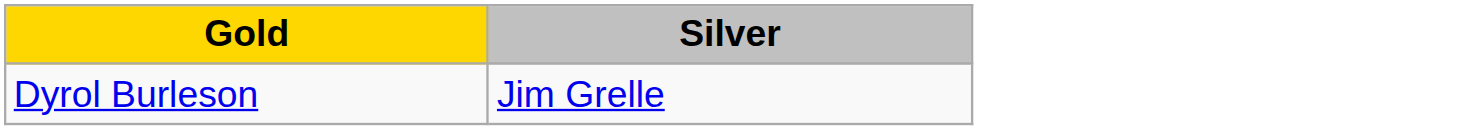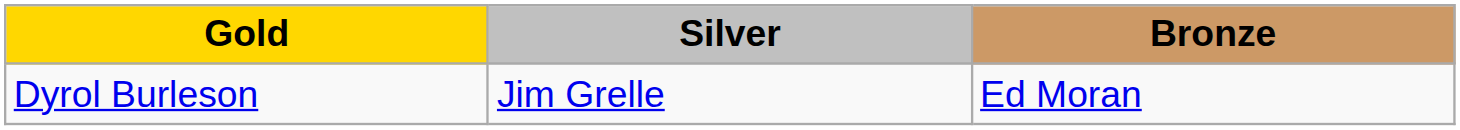 <table class="wikitable" style="text-align:left">
 <tr align="center">
 <td width=200 bgcolor=gold><strong>Gold</strong></td>
 <td width=200 bgcolor=silver><strong>Silver</strong></td>
+<td width=200 bgcolor=CC9966><strong>Bronze</strong></td>
 </tr>
 <tr>
 <td><a href='#'>Dyrol Burleson</a><br><em></em></td>
 <td><a href='#'>Jim Grelle</a><br><em></em></td>
+<td><a href='#'>Ed Moran</a><br><em></em></td>
 </tr>
 </table>
